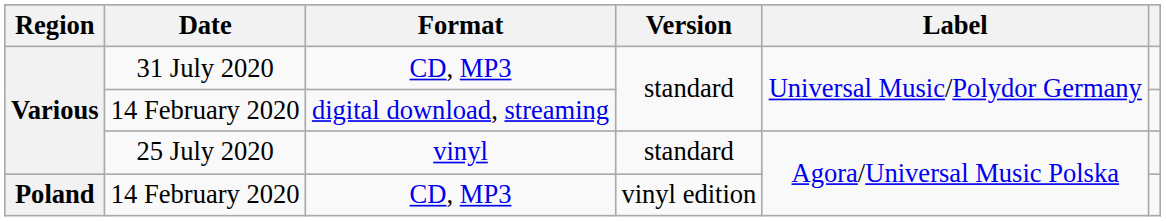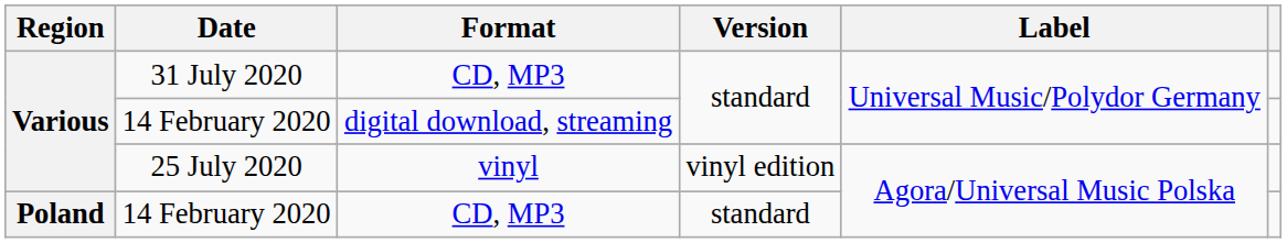 <table class="wikitable sortable plainrowheaders">
 <tr>
 <th scope="col">Region</th>
 <th scope="col">Date</th>
 <th scope="col">Format</th>
 <th scope="col">Version</th>
 <th scope="col">Label</th>
 <th class="unsortable" scope="col"></th>
 </tr>
 <tr align="center">
 <th rowspan="3" scope="row">Various</th>
 <td>31 July 2020</td>
 <td><a href='#'>CD</a>, <a href='#'>MP3</a></td>
 <td rowspan="2">standard</td>
 <td rowspan="2"><a href='#'>Universal Music</a>/<a href='#'>Polydor Germany</a></td>
 <td></td>
 </tr>
 <tr align="center">
 <td>14 February 2020</td>
 <td><a href='#'>digital download</a>, <a href='#'>streaming</a></td>
 <td></td>
 </tr>
 <tr align="center">
 <td>25 July 2020</td>
 <td><a href='#'>vinyl</a></td>
-<td>standard</td>
+<td>vinyl edition</td>
 <td rowspan="2"><a href='#'>Agora</a>/<a href='#'>Universal Music Polska</a></td>
 <td></td>
 </tr>
 <tr align="center">
 <th scope="row">Poland</th>
 <td>14 February 2020</td>
 <td><a href='#'>CD</a>, <a href='#'>MP3</a></td>
-<td>vinyl edition</td>
+<td>standard</td>
 <td></td>
 </tr>
 </table>
